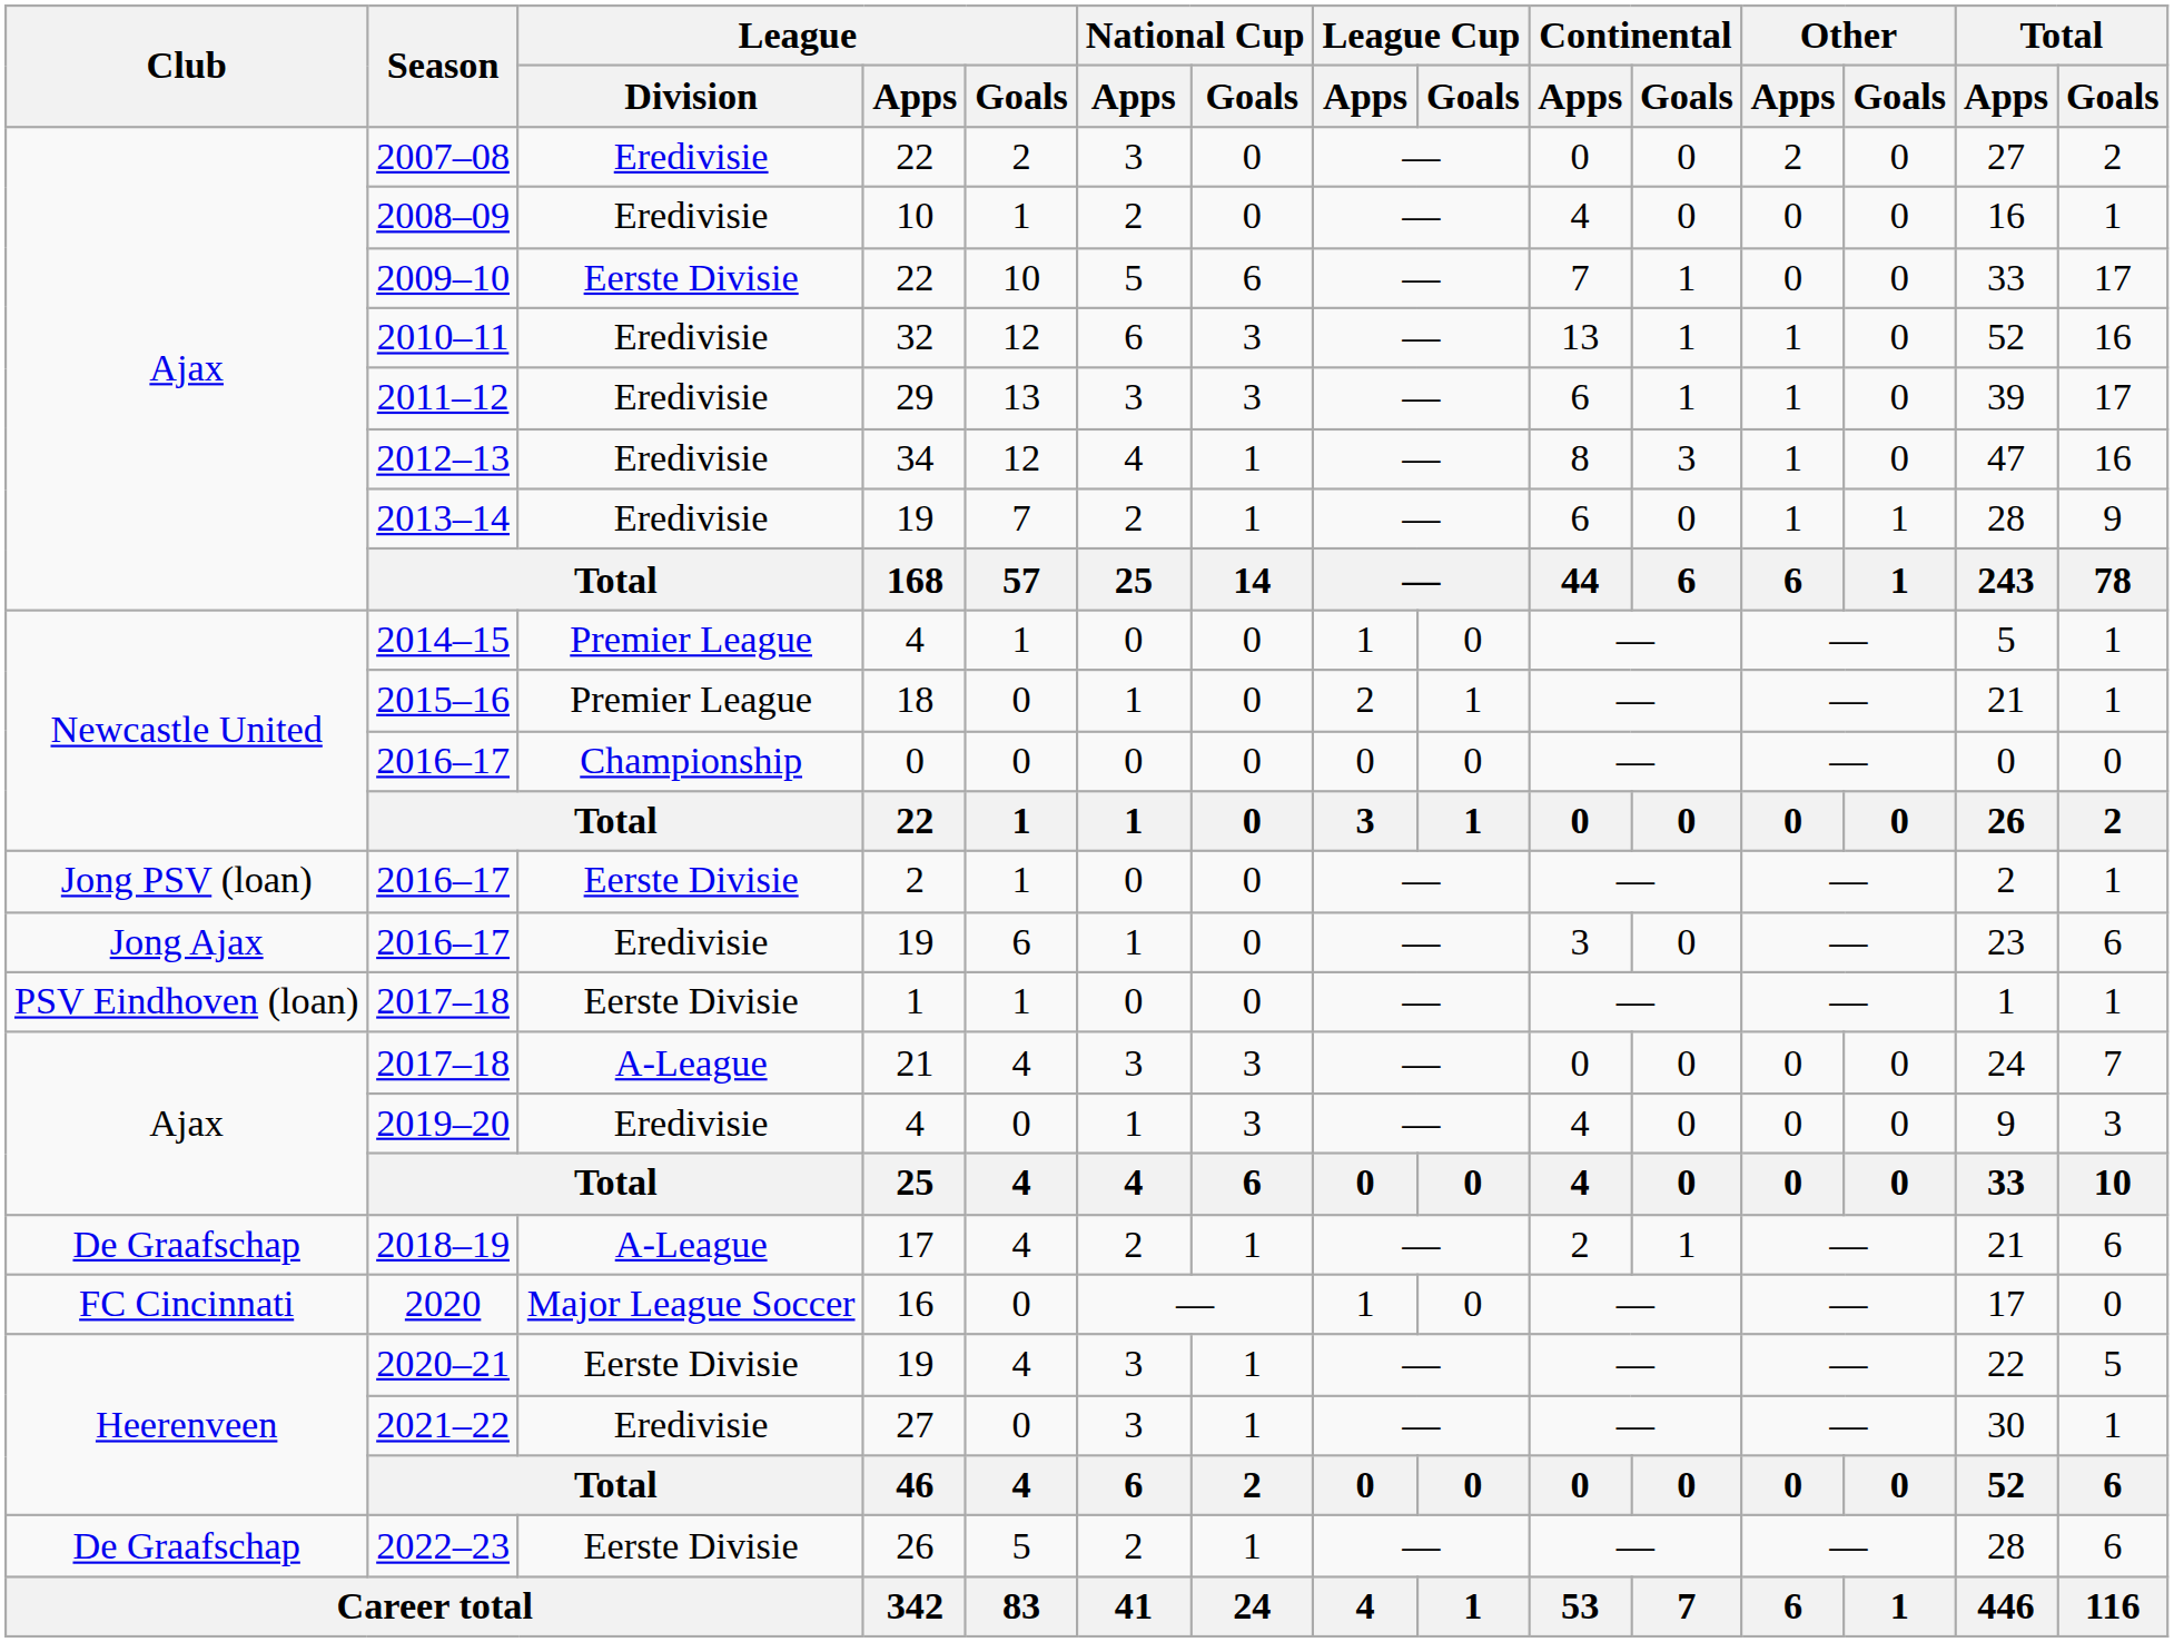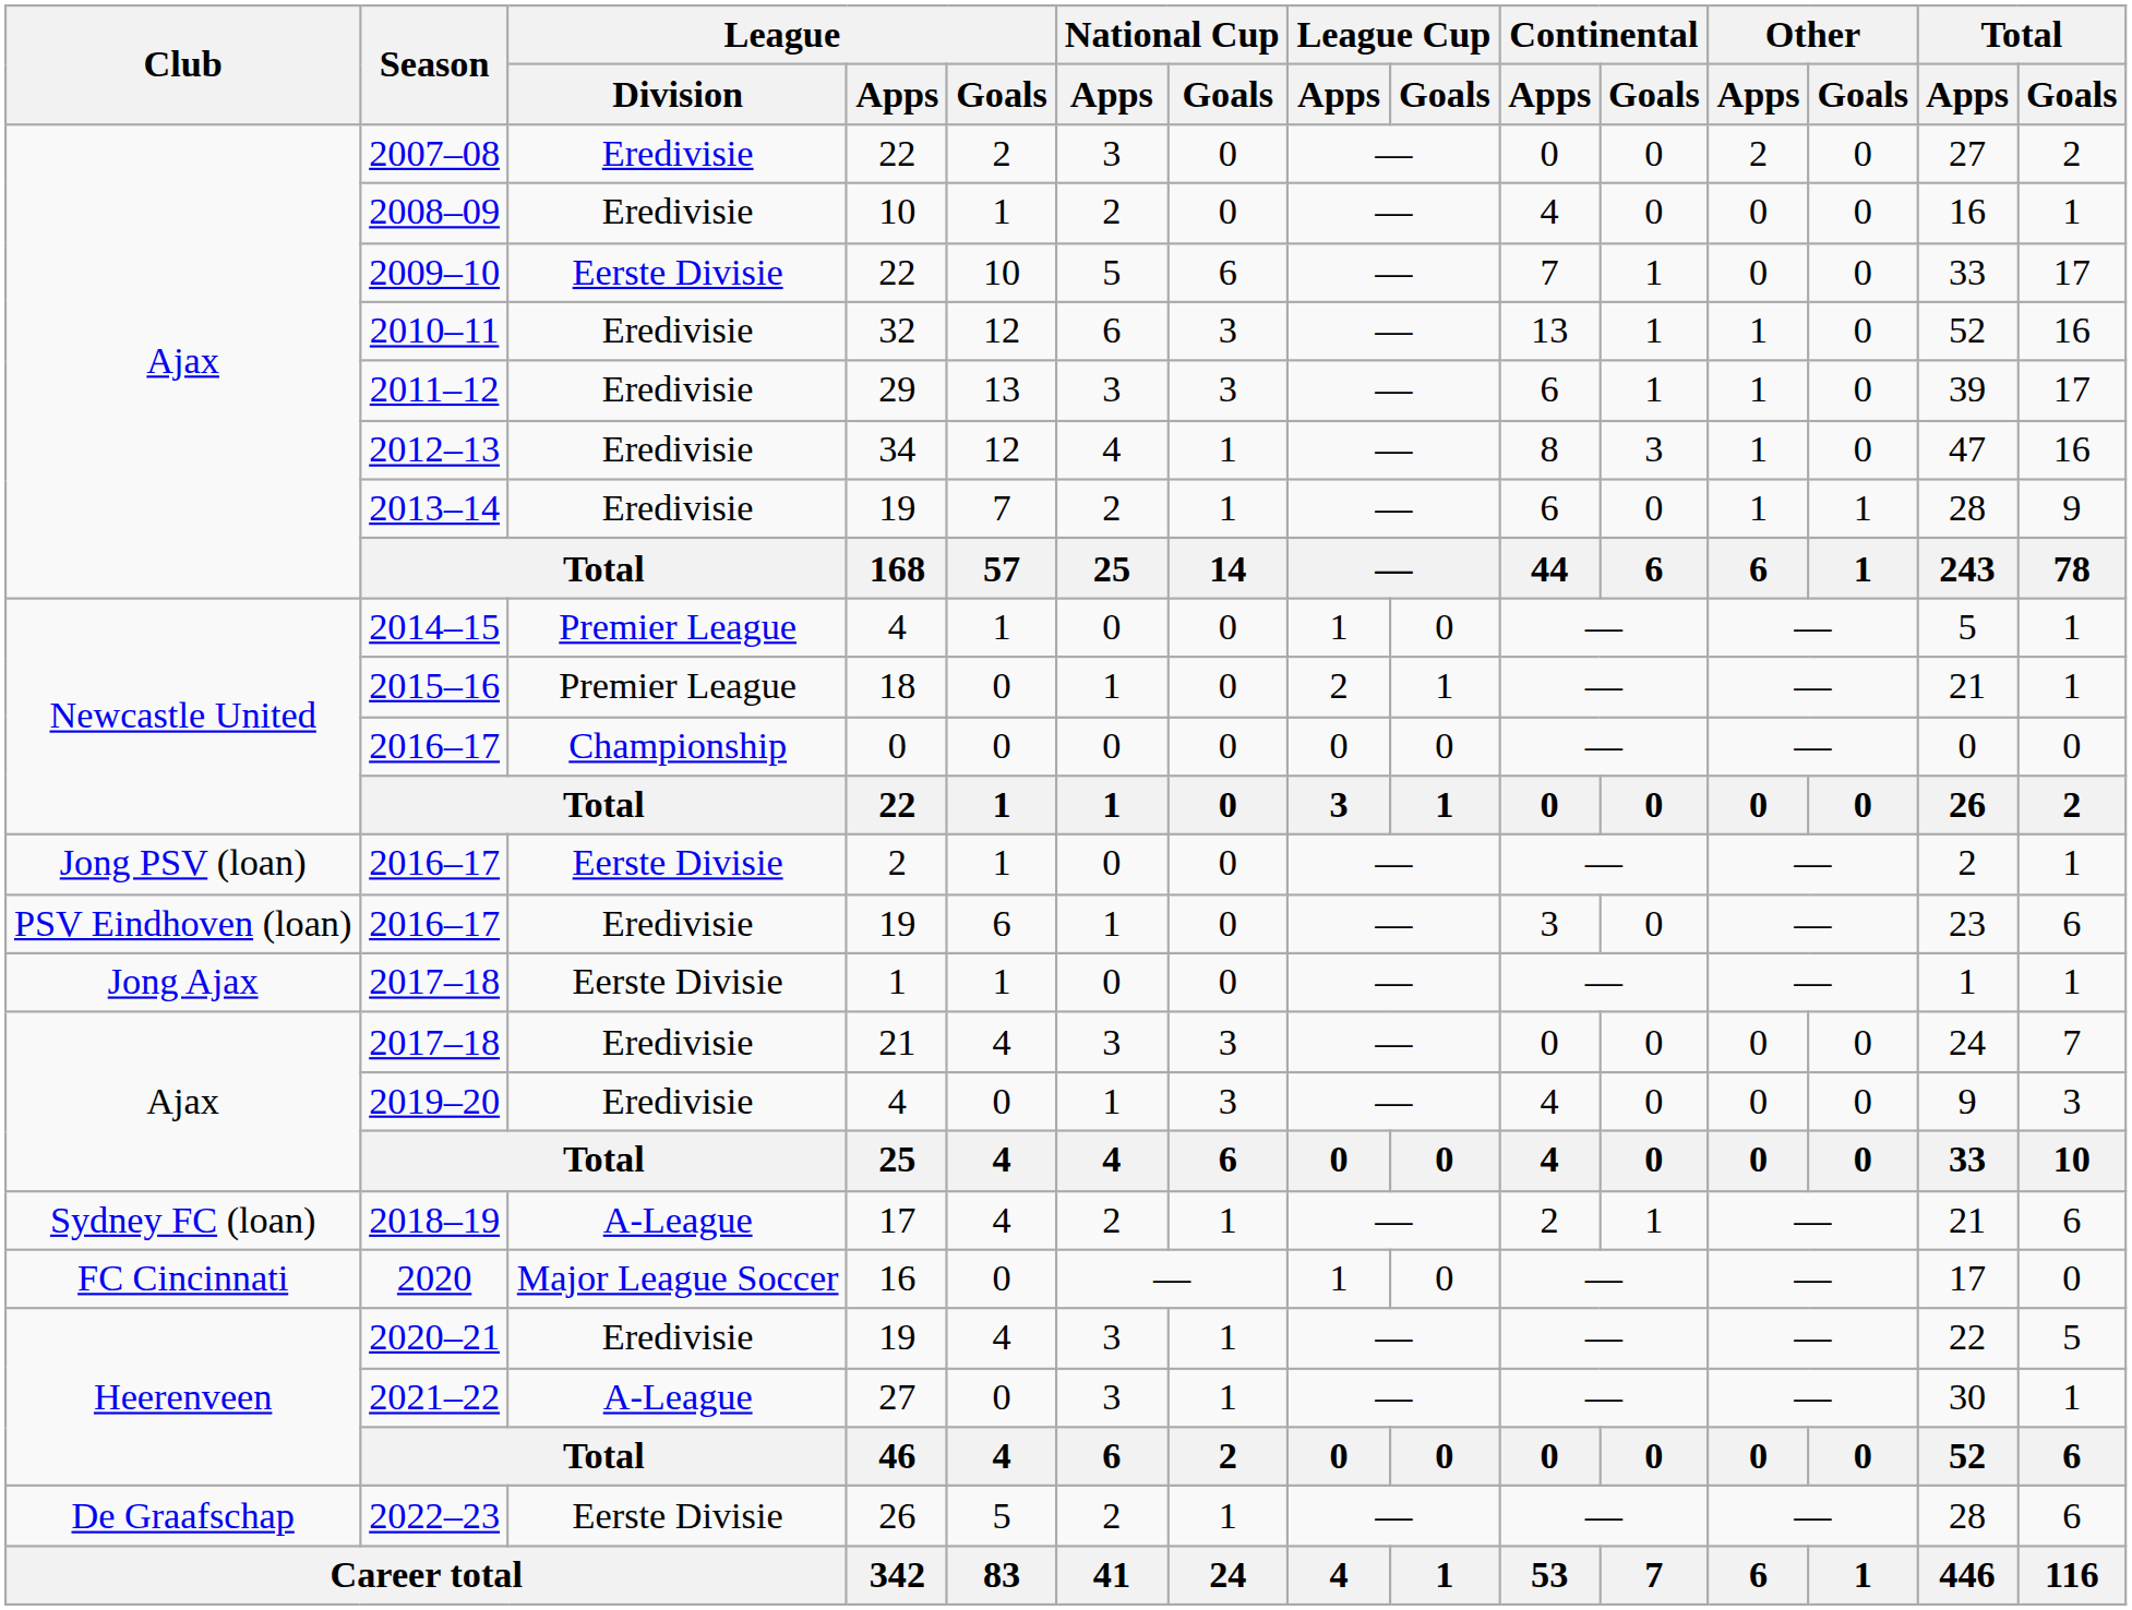 <table class="wikitable" style="text-align:center">
 <tr>
 <th rowspan="2">Club</th>
 <th rowspan="2">Season</th>
 <th colspan="3">League</th>
 <th colspan="2">National Cup</th>
 <th colspan="2">League Cup</th>
 <th colspan="2">Continental</th>
 <th colspan="2">Other</th>
 <th colspan="2">Total</th>
 </tr>
 <tr>
 <th>Division</th>
 <th>Apps</th>
 <th>Goals</th>
 <th>Apps</th>
 <th>Goals</th>
 <th>Apps</th>
 <th>Goals</th>
 <th>Apps</th>
 <th>Goals</th>
 <th>Apps</th>
 <th>Goals</th>
 <th>Apps</th>
 <th>Goals</th>
 </tr>
 <tr>
 <td rowspan="8"><a href='#'>Ajax</a></td>
 <td><a href='#'>2007–08</a></td>
 <td><a href='#'>Eredivisie</a></td>
 <td>22</td>
 <td>2</td>
 <td>3</td>
 <td>0</td>
 <td colspan="2">—</td>
 <td>0</td>
 <td>0</td>
 <td>2</td>
 <td>0</td>
 <td>27</td>
 <td>2</td>
 </tr>
 <tr>
 <td><a href='#'>2008–09</a></td>
 <td>Eredivisie</td>
 <td>10</td>
 <td>1</td>
 <td>2</td>
 <td>0</td>
 <td colspan="2">—</td>
 <td>4</td>
 <td>0</td>
 <td>0</td>
 <td>0</td>
 <td>16</td>
 <td>1</td>
 </tr>
 <tr>
 <td><a href='#'>2009–10</a></td>
 <td><a href='#'>Eerste Divisie</a></td>
 <td>22</td>
 <td>10</td>
 <td>5</td>
 <td>6</td>
 <td colspan="2">—</td>
 <td>7</td>
 <td>1</td>
 <td>0</td>
 <td>0</td>
 <td>33</td>
 <td>17</td>
 </tr>
 <tr>
 <td><a href='#'>2010–11</a></td>
 <td>Eredivisie</td>
 <td>32</td>
 <td>12</td>
 <td>6</td>
 <td>3</td>
 <td colspan="2">—</td>
 <td>13</td>
 <td>1</td>
 <td>1</td>
 <td>0</td>
 <td>52</td>
 <td>16</td>
 </tr>
 <tr>
 <td><a href='#'>2011–12</a></td>
 <td>Eredivisie</td>
 <td>29</td>
 <td>13</td>
 <td>3</td>
 <td>3</td>
 <td colspan="2">—</td>
 <td>6</td>
 <td>1</td>
 <td>1</td>
 <td>0</td>
 <td>39</td>
 <td>17</td>
 </tr>
 <tr>
 <td><a href='#'>2012–13</a></td>
 <td>Eredivisie</td>
 <td>34</td>
 <td>12</td>
 <td>4</td>
 <td>1</td>
 <td colspan="2">—</td>
 <td>8</td>
 <td>3</td>
 <td>1</td>
 <td>0</td>
 <td>47</td>
 <td>16</td>
 </tr>
 <tr>
 <td><a href='#'>2013–14</a></td>
 <td>Eredivisie</td>
 <td>19</td>
 <td>7</td>
 <td>2</td>
 <td>1</td>
 <td colspan="2">—</td>
 <td>6</td>
 <td>0</td>
 <td>1</td>
 <td>1</td>
 <td>28</td>
 <td>9</td>
 </tr>
 <tr>
 <th colspan="2">Total</th>
 <th>168</th>
 <th>57</th>
 <th>25</th>
 <th>14</th>
 <th colspan="2">—</th>
 <th>44</th>
 <th>6</th>
 <th>6</th>
 <th>1</th>
 <th>243</th>
 <th>78</th>
 </tr>
 <tr>
 <td rowspan="4"><a href='#'>Newcastle United</a></td>
 <td><a href='#'>2014–15</a></td>
 <td><a href='#'>Premier League</a></td>
 <td>4</td>
 <td>1</td>
 <td>0</td>
 <td>0</td>
 <td>1</td>
 <td>0</td>
 <td colspan="2">—</td>
 <td colspan="2">—</td>
 <td>5</td>
 <td>1</td>
 </tr>
 <tr>
 <td><a href='#'>2015–16</a></td>
 <td>Premier League</td>
 <td>18</td>
 <td>0</td>
 <td>1</td>
 <td>0</td>
 <td>2</td>
 <td>1</td>
 <td colspan="2">—</td>
 <td colspan="2">—</td>
 <td>21</td>
 <td>1</td>
 </tr>
 <tr>
 <td><a href='#'>2016–17</a></td>
 <td><a href='#'>Championship</a></td>
 <td>0</td>
 <td>0</td>
 <td>0</td>
 <td>0</td>
 <td>0</td>
 <td>0</td>
 <td colspan="2">—</td>
 <td colspan="2">—</td>
 <td>0</td>
 <td>0</td>
 </tr>
 <tr>
 <th colspan="2">Total</th>
 <th>22</th>
 <th>1</th>
 <th>1</th>
 <th>0</th>
 <th>3</th>
 <th>1</th>
 <th>0</th>
 <th>0</th>
 <th>0</th>
 <th>0</th>
 <th>26</th>
 <th>2</th>
 </tr>
 <tr>
 <td><a href='#'>Jong PSV</a> (loan)</td>
 <td><a href='#'>2016–17</a></td>
 <td><a href='#'>Eerste Divisie</a></td>
 <td>2</td>
 <td>1</td>
 <td>0</td>
 <td>0</td>
 <td colspan="2">—</td>
 <td colspan="2">—</td>
 <td colspan="2">—</td>
 <td>2</td>
 <td>1</td>
 </tr>
 <tr>
-<td><a href='#'>Jong Ajax</a></td>
+<td><a href='#'>PSV Eindhoven</a> (loan)</td>
 <td><a href='#'>2016–17</a></td>
 <td>Eredivisie</td>
 <td>19</td>
 <td>6</td>
 <td>1</td>
 <td>0</td>
 <td colspan="2">—</td>
 <td>3</td>
 <td>0</td>
 <td colspan="2">—</td>
 <td>23</td>
 <td>6</td>
 </tr>
 <tr>
-<td><a href='#'>PSV Eindhoven</a> (loan)</td>
+<td><a href='#'>Jong Ajax</a></td>
 <td><a href='#'>2017–18</a></td>
 <td>Eerste Divisie</td>
 <td>1</td>
 <td>1</td>
 <td>0</td>
 <td>0</td>
 <td colspan="2">—</td>
 <td colspan="2">—</td>
 <td colspan="2">—</td>
 <td>1</td>
 <td>1</td>
 </tr>
 <tr>
 <td rowspan="3">Ajax</td>
 <td><a href='#'>2017–18</a></td>
-<td><a href='#'>A-League</a></td>
+<td>Eredivisie</td>
 <td>21</td>
 <td>4</td>
 <td>3</td>
 <td>3</td>
 <td colspan="2">—</td>
 <td>0</td>
 <td>0</td>
 <td>0</td>
 <td>0</td>
 <td>24</td>
 <td>7</td>
 </tr>
 <tr>
 <td><a href='#'>2019–20</a></td>
 <td>Eredivisie</td>
 <td>4</td>
 <td>0</td>
 <td>1</td>
 <td>3</td>
 <td colspan="2">—</td>
 <td>4</td>
 <td>0</td>
 <td>0</td>
 <td>0</td>
 <td>9</td>
 <td>3</td>
 </tr>
 <tr>
 <th colspan="2">Total</th>
 <th>25</th>
 <th>4</th>
 <th>4</th>
 <th>6</th>
 <th>0</th>
 <th>0</th>
 <th>4</th>
 <th>0</th>
 <th>0</th>
 <th>0</th>
 <th>33</th>
 <th>10</th>
 </tr>
 <tr>
-<td><a href='#'>De Graafschap</a></td>
+<td><a href='#'>Sydney FC</a> (loan)</td>
 <td><a href='#'>2018–19</a></td>
 <td><a href='#'>A-League</a></td>
 <td>17</td>
 <td>4</td>
 <td>2</td>
 <td>1</td>
 <td colspan="2">—</td>
 <td>2</td>
 <td>1</td>
 <td colspan="2">—</td>
 <td>21</td>
 <td>6</td>
 </tr>
 <tr>
 <td><a href='#'>FC Cincinnati</a></td>
 <td><a href='#'>2020</a></td>
 <td><a href='#'>Major League Soccer</a></td>
 <td>16</td>
 <td>0</td>
 <td colspan=2>—</td>
 <td>1</td>
 <td>0</td>
 <td colspan=2>—</td>
 <td colspan=2>—</td>
 <td>17</td>
 <td>0</td>
 </tr>
 <tr>
 <td rowspan=3><a href='#'>Heerenveen</a></td>
 <td><a href='#'>2020–21</a></td>
-<td>Eerste Divisie</td>
+<td>Eredivisie</td>
 <td>19</td>
 <td>4</td>
 <td>3</td>
 <td>1</td>
 <td colspan=2>—</td>
 <td colspan=2>—</td>
 <td colspan=2>—</td>
 <td>22</td>
 <td>5</td>
 </tr>
 <tr>
 <td><a href='#'>2021–22</a></td>
-<td>Eredivisie</td>
+<td><a href='#'>A-League</a></td>
 <td>27</td>
 <td>0</td>
 <td>3</td>
 <td>1</td>
 <td colspan=2>—</td>
 <td colspan=2>—</td>
 <td colspan=2>—</td>
 <td>30</td>
 <td>1</td>
 </tr>
 <tr>
 <th colspan=2>Total</th>
 <th>46</th>
 <th>4</th>
 <th>6</th>
 <th>2</th>
 <th>0</th>
 <th>0</th>
 <th>0</th>
 <th>0</th>
 <th>0</th>
 <th>0</th>
 <th>52</th>
 <th>6</th>
 </tr>
 <tr>
 <td><a href='#'>De Graafschap</a></td>
 <td><a href='#'>2022–23</a></td>
 <td>Eerste Divisie</td>
 <td>26</td>
 <td>5</td>
 <td>2</td>
 <td>1</td>
 <td colspan=2>—</td>
 <td colspan=2>—</td>
 <td colspan=2>—</td>
 <td>28</td>
 <td>6</td>
 </tr>
 <tr>
 <th colspan="3">Career total</th>
 <th>342</th>
 <th>83</th>
 <th>41</th>
 <th>24</th>
 <th>4</th>
 <th>1</th>
 <th>53</th>
 <th>7</th>
 <th>6</th>
 <th>1</th>
 <th>446</th>
 <th>116</th>
 </tr>
 </table>
